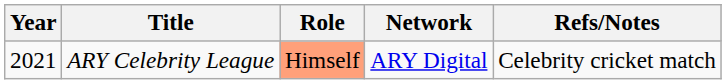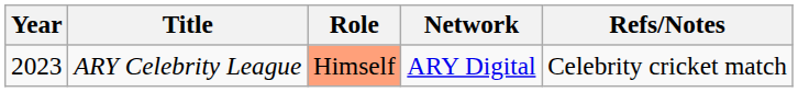 <table class="wikitable sortable">
 <tr>
 <th>Year</th>
 <th>Title</th>
 <th>Role</th>
 <th>Network</th>
 <th>Refs/Notes</th>
 </tr>
 <tr>
-<td>2021</td>
+<td>2023</td>
 <td><em>ARY Celebrity League</em></td>
 <td style="background: lightsalmon;">Himself</td>
 <td><a href='#'>ARY Digital</a></td>
 <td>Celebrity cricket match</td>
 </tr>
 </table>
